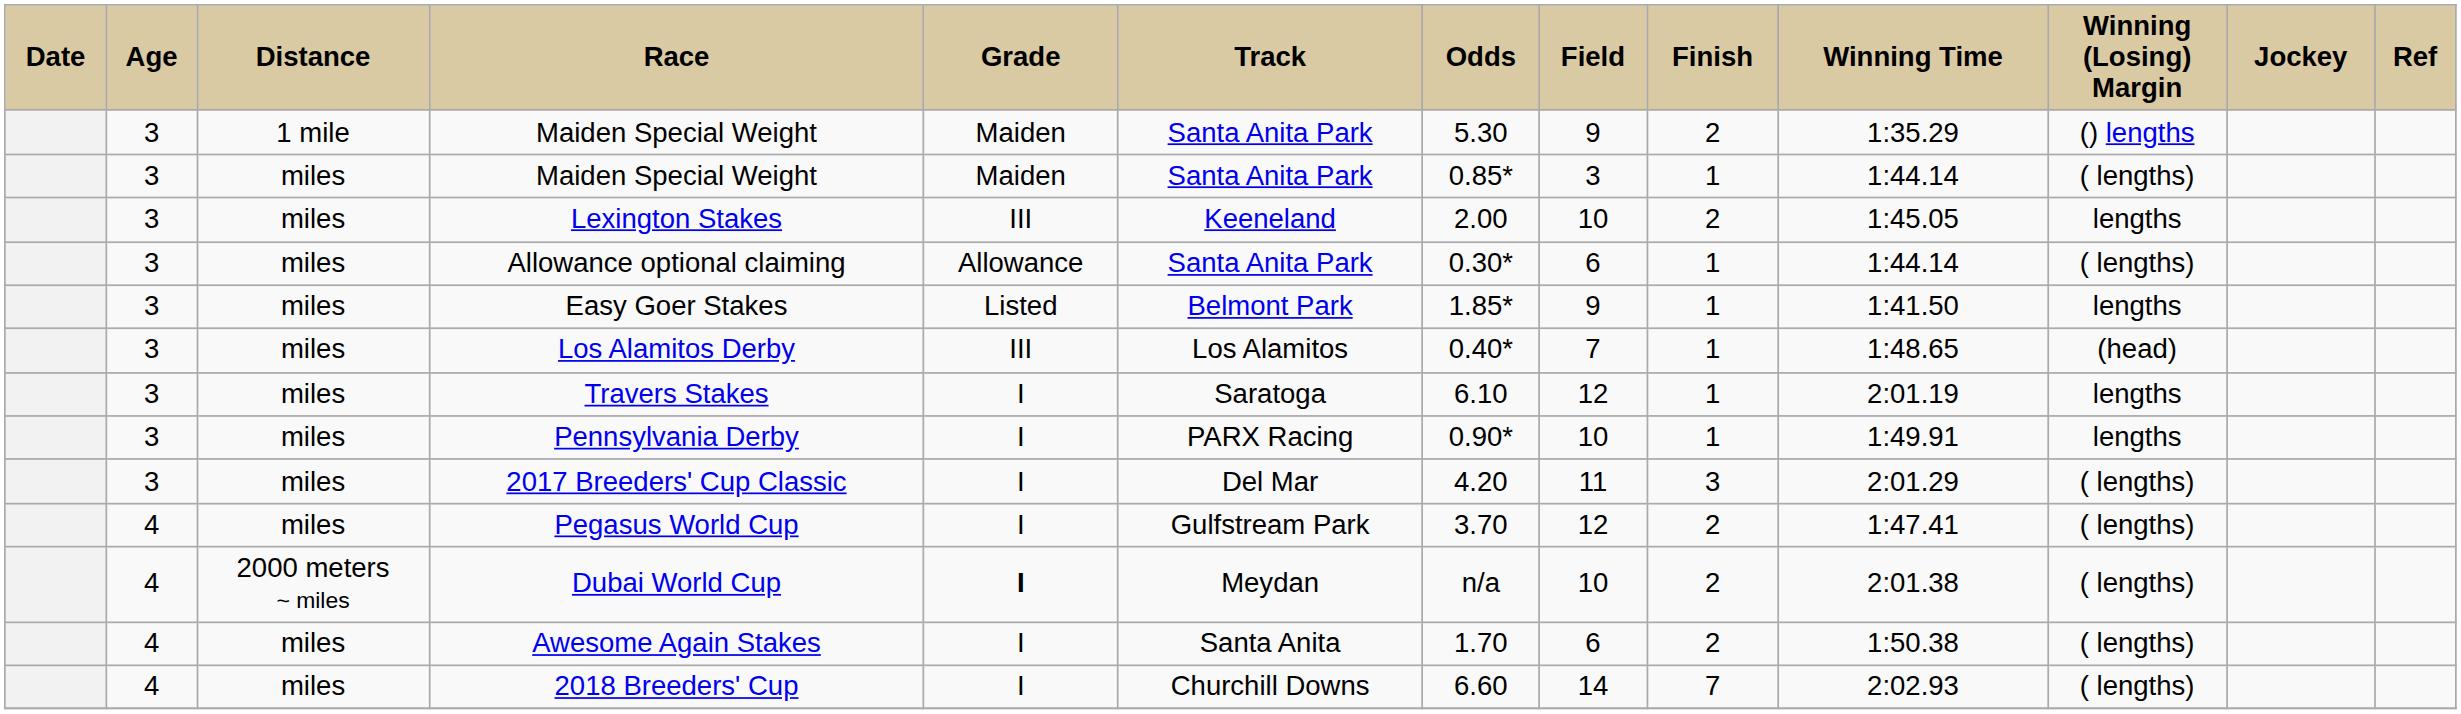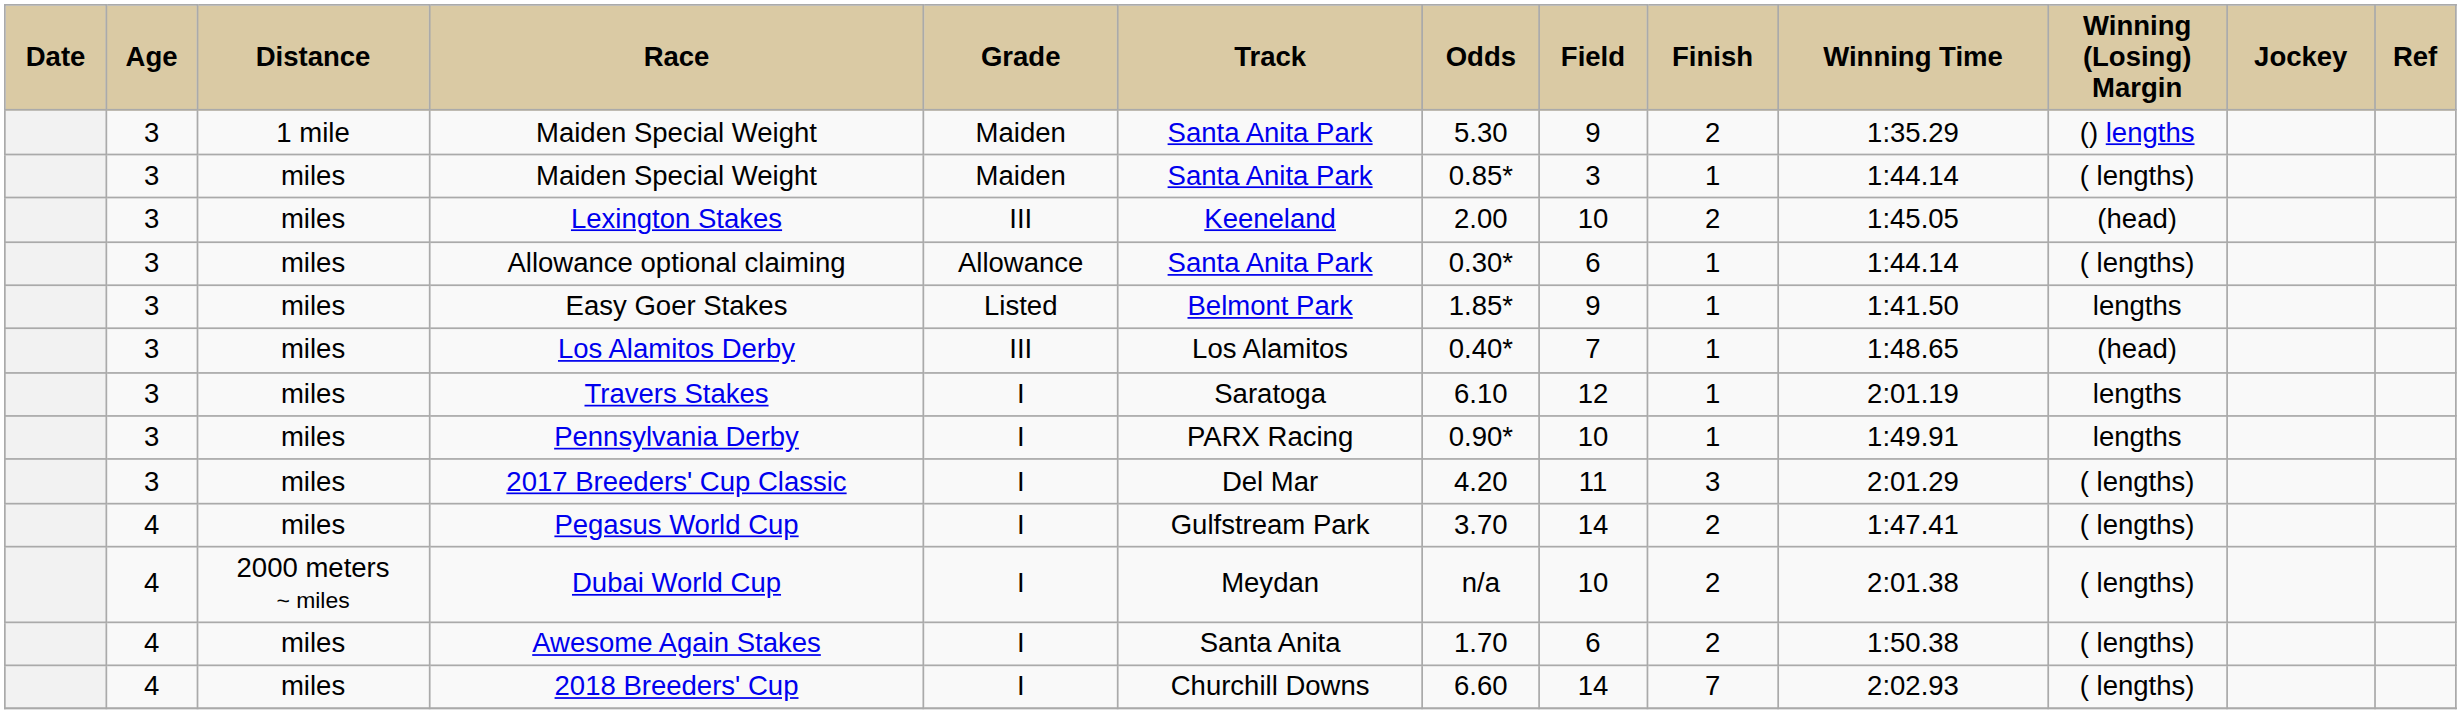 <table class = "wikitable sortable" style="text-align:center; width:90%">
 <tr>
 <th scope="col" style="background:#dacaa4;">Date</th>
 <th scope="col" style="background:#dacaa4">Age</th>
 <th scope="col" style="background:#dacaa4;">Distance</th>
 <th scope="col" style="background:#dacaa4;">Race</th>
 <th scope="col" style="background:#dacaa4;">Grade</th>
 <th scope="col" style="background:#dacaa4;">Track</th>
 <th scope="col" style="background:#dacaa4;">Odds</th>
 <th scope="col" style="background:#dacaa4;">Field</th>
 <th scope="col" style="background:#dacaa4;">Finish</th>
 <th scope="col" style="background:#dacaa4;">Winning Time</th>
 <th scope="col" style="background:#dacaa4;">Winning<br>(Losing)<br>Margin</th>
 <th scope="col" style="background:#dacaa4;">Jockey</th>
 <th scope="col" class="unsortable" style="background:#dacaa4;">Ref</th>
 </tr>
 <tr>
 <th scope="row" style="font-weight:normal;"></th>
 <td>3</td>
 <td> 1 mile</td>
 <td>Maiden Special Weight</td>
 <td>Maiden</td>
 <td><a href='#'>Santa Anita Park</a></td>
 <td>5.30</td>
 <td>9</td>
 <td>2</td>
 <td>1:35.29</td>
 <td>() <a href='#'>lengths</a></td>
 <td></td>
 <td></td>
 </tr>
 <tr>
 <th scope="row" style="font-weight:normal;"></th>
 <td>3</td>
 <td>  miles</td>
 <td>Maiden Special Weight</td>
 <td>Maiden</td>
 <td><a href='#'>Santa Anita Park</a></td>
 <td>0.85*</td>
 <td>3</td>
 <td>1</td>
 <td>1:44.14</td>
 <td>( lengths)</td>
 <td></td>
 <td></td>
 </tr>
 <tr>
 <th scope="row" style="font-weight:normal;"></th>
 <td>3</td>
 <td>  miles</td>
 <td><a href='#'>Lexington Stakes</a></td>
 <td>III</td>
 <td><a href='#'>Keeneland</a></td>
 <td>2.00</td>
 <td>10</td>
 <td>2</td>
 <td>1:45.05</td>
-<td> lengths</td>
+<td>(head)</td>
 <td></td>
 <td></td>
 </tr>
 <tr>
 <th scope="row" style="font-weight:normal;"></th>
 <td>3</td>
 <td>  miles</td>
 <td>Allowance optional claiming</td>
 <td>Allowance</td>
 <td><a href='#'>Santa Anita Park</a></td>
 <td>0.30*</td>
 <td>6</td>
 <td>1</td>
 <td>1:44.14</td>
 <td>( lengths)</td>
 <td></td>
 <td></td>
 </tr>
 <tr>
 <th scope="row" style="font-weight:normal;"></th>
 <td>3</td>
 <td>  miles</td>
 <td>Easy Goer Stakes</td>
 <td>Listed</td>
 <td><a href='#'>Belmont Park</a></td>
 <td>1.85*</td>
 <td>9</td>
 <td>1</td>
 <td>1:41.50</td>
 <td> lengths</td>
 <td></td>
 <td></td>
 </tr>
 <tr>
 <th scope="row" style="font-weight:normal;"></th>
 <td>3</td>
 <td>  miles</td>
 <td><a href='#'>Los Alamitos Derby</a></td>
 <td>III</td>
 <td>Los Alamitos</td>
 <td>0.40*</td>
 <td>7</td>
 <td>1</td>
 <td>1:48.65</td>
 <td>(head)</td>
 <td></td>
 <td></td>
 </tr>
 <tr>
 <th scope="row" style="font-weight:normal;"></th>
 <td>3</td>
 <td>  miles</td>
 <td><a href='#'>Travers Stakes</a></td>
 <td>I</td>
 <td>Saratoga</td>
 <td>6.10</td>
 <td>12</td>
 <td>1</td>
 <td>2:01.19</td>
 <td> lengths</td>
 <td></td>
 <td></td>
 </tr>
 <tr>
 <th scope="row" style="font-weight:normal;"></th>
 <td>3</td>
 <td>  miles</td>
 <td><a href='#'>Pennsylvania Derby</a></td>
 <td>I</td>
 <td>PARX Racing</td>
 <td>0.90*</td>
 <td>10</td>
 <td>1</td>
 <td>1:49.91</td>
 <td> lengths</td>
 <td></td>
 <td></td>
 </tr>
 <tr>
 <th scope="row" style="font-weight:normal;"></th>
 <td>3</td>
 <td>  miles</td>
 <td><a href='#'>2017 Breeders' Cup Classic</a></td>
 <td>I</td>
 <td>Del Mar</td>
 <td>4.20</td>
 <td>11</td>
 <td>3</td>
 <td>2:01.29</td>
 <td>( lengths)</td>
 <td></td>
 <td></td>
 </tr>
 <tr>
 <th scope="row" style="font-weight:normal;"></th>
 <td>4</td>
 <td>  miles</td>
 <td><a href='#'>Pegasus World Cup</a></td>
 <td>I</td>
 <td>Gulfstream Park</td>
 <td>3.70</td>
-<td>12</td>
+<td>14</td>
 <td>2</td>
 <td>1:47.41</td>
 <td>( lengths)</td>
 <td></td>
 <td></td>
 </tr>
 <tr>
 <th scope="row" style="font-weight:normal;"></th>
 <td>4</td>
 <td> 2000 meters<br><small>~ miles</small></td>
 <td><a href='#'>Dubai World Cup</a></td>
-<td><strong>I</strong></td>
+<td>I</td>
 <td>Meydan</td>
 <td>n/a</td>
 <td>10</td>
 <td>2</td>
 <td>2:01.38</td>
 <td>( lengths)</td>
 <td></td>
 <td></td>
 </tr>
 <tr>
 <th scope="row" style="font-weight:normal;"></th>
 <td>4</td>
 <td>  miles</td>
 <td><a href='#'>Awesome Again Stakes</a></td>
 <td>I</td>
 <td>Santa Anita</td>
 <td>1.70</td>
 <td>6</td>
 <td>2</td>
 <td>1:50.38</td>
 <td>( lengths)</td>
 <td></td>
 <td></td>
 </tr>
 <tr>
 <th scope="row" style="font-weight:normal;"></th>
 <td>4</td>
 <td>  miles</td>
 <td><a href='#'>2018 Breeders' Cup</a></td>
 <td>I</td>
 <td>Churchill Downs</td>
 <td>6.60</td>
 <td>14</td>
 <td>7</td>
 <td>2:02.93</td>
 <td>( lengths)</td>
 <td></td>
 <td></td>
 </tr>
 <tr>
 </tr>
 </table>
